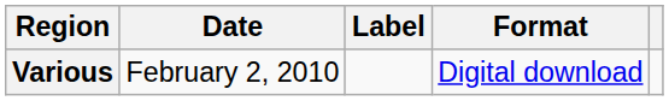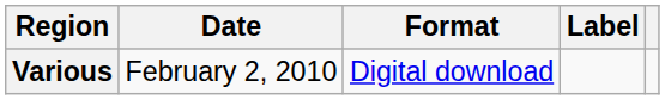 <table class="wikitable plainrowheaders">
 <tr>
 <th>Region</th>
 <th>Date</th>
+<th>Format</th>
 <th>Label</th>
-<th>Format</th>
 <th></th>
 </tr>
 <tr>
 <th scope="row">Various</th>
 <td>February 2, 2010</td>
+<td><a href='#'>Digital download</a></td>
 <td></td>
-<td><a href='#'>Digital download</a></td>
 <td align="center"></td>
 </tr>
 </table>
